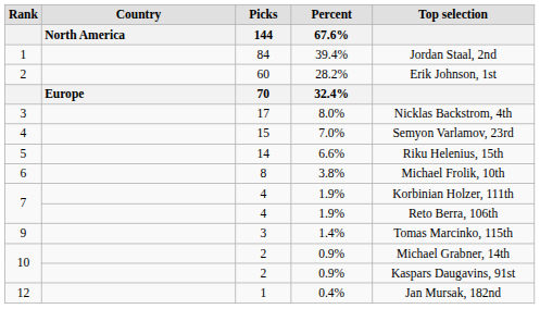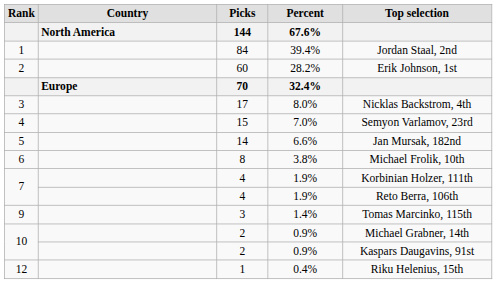 <table class="wikitable" style="text-align: center">
 <tr>
 <th style="background:#e0e0e0; width:2.5em;">Rank</th>
 <th style="background:#e0e0e0; width:15em;">Country</th>
 <th style="background:#e0e0e0; width:4em;">Picks</th>
 <th style="background:#e0e0e0; width:6em;">Percent</th>
 <th style="background:#e0e0e0; width:12.5em;">Top selection</th>
 </tr>
 <tr>
 <th></th>
 <th style="text-align:left;">North America</th>
 <th>144</th>
 <th>67.6%</th>
 <th></th>
 </tr>
 <tr>
 <td>1</td>
 <td style="text-align:left;"></td>
 <td>84</td>
 <td>39.4%</td>
 <td>Jordan Staal, 2nd</td>
 </tr>
 <tr>
 <td>2</td>
 <td style="text-align:left;"></td>
 <td>60</td>
 <td>28.2%</td>
 <td>Erik Johnson, 1st</td>
 </tr>
 <tr>
 <th></th>
 <th style="text-align:left;">Europe</th>
 <th>70</th>
 <th>32.4%</th>
 <th></th>
 </tr>
 <tr>
 <td>3</td>
 <td style="text-align:left;"></td>
 <td>17</td>
 <td>8.0%</td>
 <td>Nicklas Backstrom, 4th</td>
 </tr>
 <tr>
 <td>4</td>
 <td style="text-align:left;"></td>
 <td>15</td>
 <td>7.0%</td>
 <td>Semyon Varlamov, 23rd</td>
 </tr>
 <tr>
 <td>5</td>
 <td style="text-align:left;"></td>
 <td>14</td>
 <td>6.6%</td>
-<td>Riku Helenius, 15th</td>
+<td>Jan Mursak, 182nd</td>
 </tr>
 <tr>
 <td>6</td>
 <td style="text-align:left;"></td>
 <td>8</td>
 <td>3.8%</td>
 <td>Michael Frolik, 10th</td>
 </tr>
 <tr>
 <td rowspan="2">7</td>
 <td style="text-align:left;"></td>
 <td>4</td>
 <td>1.9%</td>
 <td>Korbinian Holzer, 111th</td>
 </tr>
 <tr>
 <td style="text-align:left;"></td>
 <td>4</td>
 <td>1.9%</td>
 <td>Reto Berra, 106th</td>
 </tr>
 <tr>
 <td>9</td>
 <td style="text-align:left;"></td>
 <td>3</td>
 <td>1.4%</td>
 <td>Tomas Marcinko, 115th</td>
 </tr>
 <tr>
 <td rowspan="2">10</td>
 <td style="text-align:left;"></td>
 <td>2</td>
 <td>0.9%</td>
 <td>Michael Grabner, 14th</td>
 </tr>
 <tr>
 <td style="text-align:left;"></td>
 <td>2</td>
 <td>0.9%</td>
 <td>Kaspars Daugavins, 91st</td>
 </tr>
 <tr>
 <td>12</td>
 <td style="text-align:left;"></td>
 <td>1</td>
 <td>0.4%</td>
-<td>Jan Mursak, 182nd</td>
+<td>Riku Helenius, 15th</td>
 </tr>
 </table>
